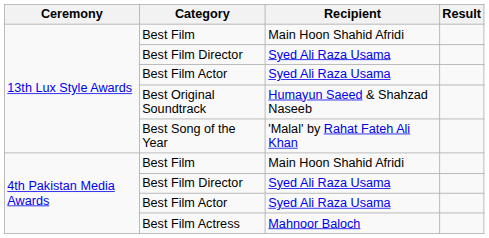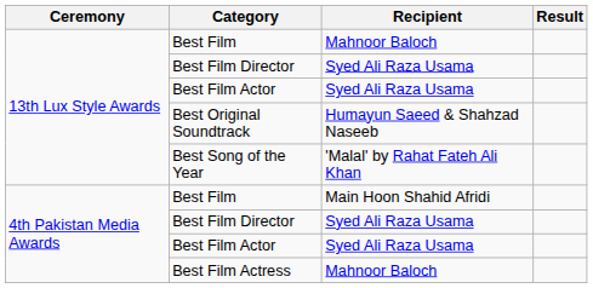 <table class="wikitable style">
 <tr>
 <th>Ceremony</th>
 <th>Category</th>
 <th>Recipient</th>
 <th>Result</th>
 </tr>
 <tr>
 <td rowspan="5"><a href='#'>13th Lux Style Awards</a></td>
 <td>Best Film</td>
-<td>Main Hoon Shahid Afridi</td>
+<td><a href='#'>Mahnoor Baloch</a></td>
 <td></td>
 </tr>
 <tr>
 <td>Best Film Director</td>
 <td><a href='#'>Syed Ali Raza Usama</a></td>
 <td></td>
 </tr>
 <tr>
 <td>Best Film Actor</td>
 <td><a href='#'>Syed Ali Raza Usama</a></td>
 <td></td>
 </tr>
 <tr>
 <td>Best Original Soundtrack</td>
 <td><a href='#'>Humayun Saeed</a> & Shahzad Naseeb</td>
 <td></td>
 </tr>
 <tr>
 <td>Best Song of the Year</td>
 <td>'Malal' by <a href='#'>Rahat Fateh Ali Khan</a></td>
 <td></td>
 </tr>
 <tr>
 <td rowspan="4"><a href='#'>4th Pakistan Media Awards</a></td>
 <td>Best Film</td>
 <td>Main Hoon Shahid Afridi</td>
 <td></td>
 </tr>
 <tr>
 <td>Best Film Director</td>
 <td><a href='#'>Syed Ali Raza Usama</a></td>
 <td></td>
 </tr>
 <tr>
 <td>Best Film Actor</td>
 <td><a href='#'>Syed Ali Raza Usama</a></td>
 <td></td>
 </tr>
 <tr>
 <td>Best Film Actress</td>
 <td><a href='#'>Mahnoor Baloch</a></td>
 <td></td>
 </tr>
 </table>
